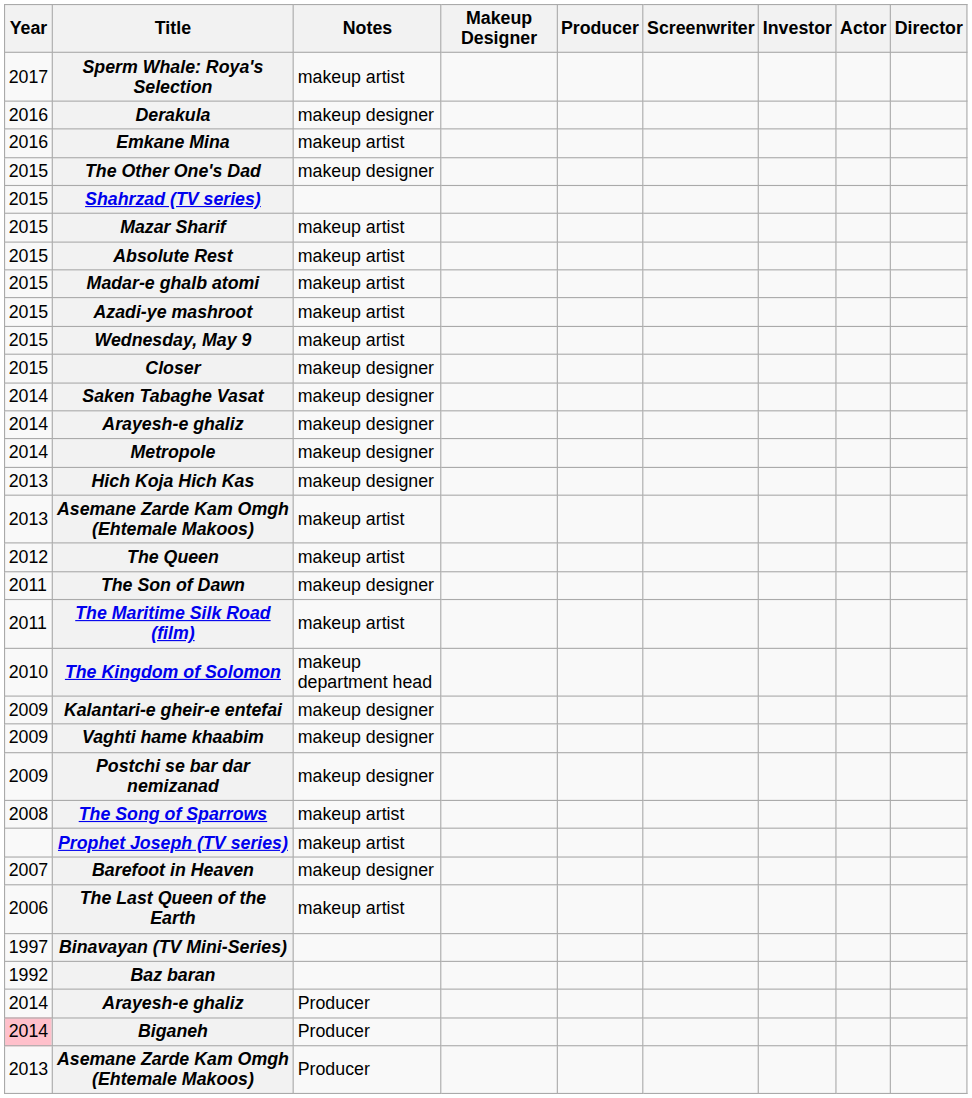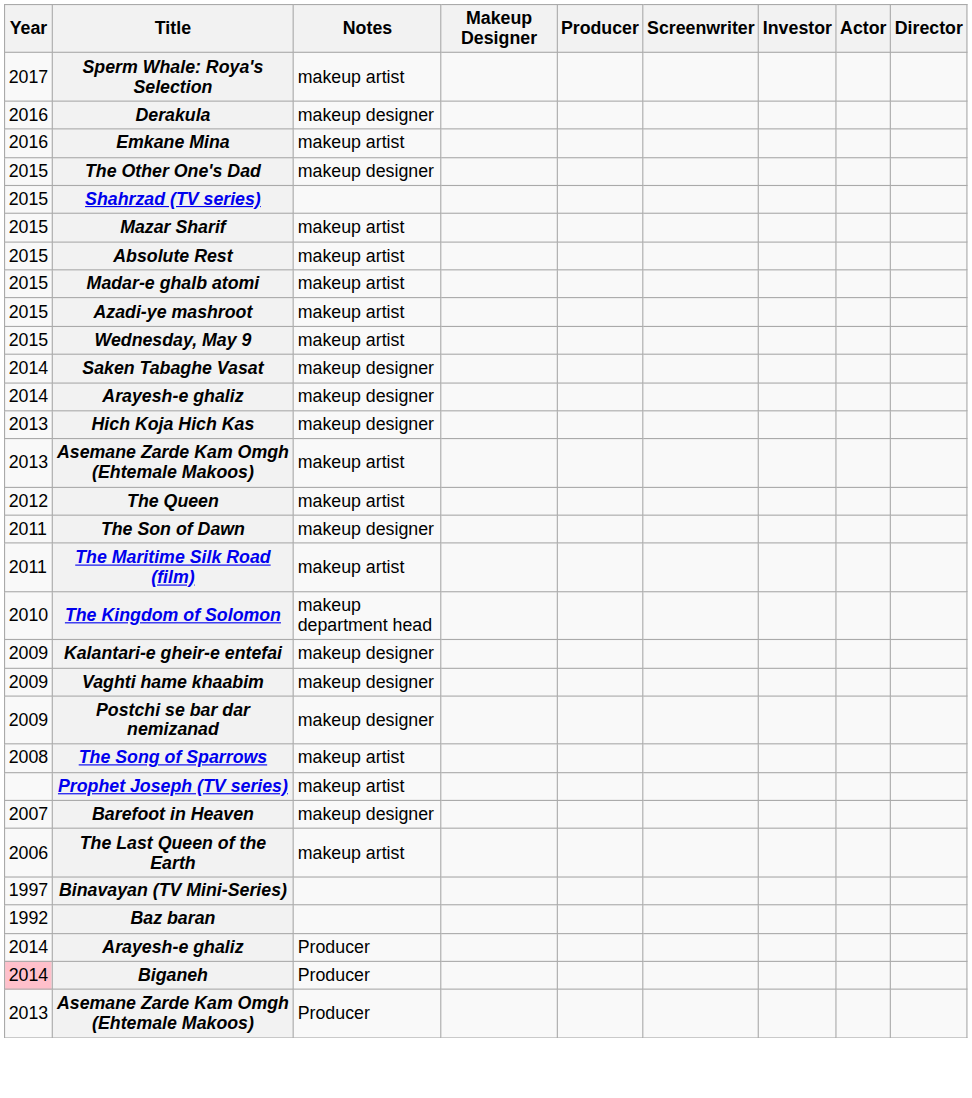 <table class="wikitable plainrowheaders sortable">
 <tr>
 <th scope="col">Year</th>
 <th scope="col">Title</th>
 <th scope="col">Notes</th>
 <th>Makeup Designer</th>
 <th>Producer</th>
 <th>Screenwriter</th>
 <th>Investor</th>
 <th>Actor</th>
 <th>Director</th>
 </tr>
 <tr>
 <td>2017</td>
 <th><em>Sperm Whale: Roya's Selection</em></th>
 <td>makeup artist</td>
 <td></td>
 <td></td>
 <td></td>
 <td></td>
 <td></td>
 <td></td>
 </tr>
 <tr>
 <td>2016</td>
 <th><em>Derakula</em></th>
 <td>makeup designer</td>
 <td></td>
 <td></td>
 <td></td>
 <td></td>
 <td></td>
 <td></td>
 </tr>
 <tr>
 <td>2016</td>
 <th><em>Emkane Mina</em></th>
 <td>makeup artist</td>
 <td></td>
 <td></td>
 <td></td>
 <td></td>
 <td></td>
 <td></td>
 </tr>
 <tr>
 <td>2015</td>
 <th><em>The Other One's Dad</em></th>
 <td>makeup designer</td>
 <td></td>
 <td></td>
 <td></td>
 <td></td>
 <td></td>
 <td></td>
 </tr>
 <tr>
 <td>2015</td>
 <th><em><a href='#'>Shahrzad (TV series)</a></em></th>
 <td></td>
 <td></td>
 <td></td>
 <td></td>
 <td></td>
 <td></td>
 <td></td>
 </tr>
 <tr>
 <td>2015</td>
 <th><em>Mazar Sharif</em></th>
 <td>makeup artist</td>
 <td></td>
 <td></td>
 <td></td>
 <td></td>
 <td></td>
 <td></td>
 </tr>
 <tr>
 <td>2015</td>
 <th><em>Absolute Rest</em></th>
 <td>makeup artist</td>
 <td></td>
 <td></td>
 <td></td>
 <td></td>
 <td></td>
 <td></td>
 </tr>
 <tr>
 <td>2015</td>
 <th><em>Madar-e ghalb atomi</em></th>
 <td>makeup artist</td>
 <td></td>
 <td></td>
 <td></td>
 <td></td>
 <td></td>
 <td></td>
 </tr>
 <tr>
 <td>2015</td>
 <th><em>Azadi-ye mashroot</em></th>
 <td>makeup artist</td>
 <td></td>
 <td></td>
 <td></td>
 <td></td>
 <td></td>
 <td></td>
 </tr>
 <tr>
 <td>2015</td>
 <th><em>Wednesday, May 9</em></th>
 <td>makeup artist</td>
 <td></td>
 <td></td>
 <td></td>
 <td></td>
 <td></td>
 <td></td>
 </tr>
 <tr>
-<td>2015</td>
-<th><em>Closer</em></th>
-<td>makeup designer</td>
-<td></td>
-<td></td>
-<td></td>
-<td></td>
-<td></td>
-<td></td>
-</tr>
-<tr>
 <td>2014</td>
 <th><em>Saken Tabaghe Vasat</em></th>
 <td>makeup designer</td>
 <td></td>
 <td></td>
 <td></td>
 <td></td>
 <td></td>
 <td></td>
 </tr>
 <tr>
 <td>2014</td>
 <th><em>Arayesh-e ghaliz</em></th>
-<td>makeup designer</td>
-<td></td>
-<td></td>
-<td></td>
-<td></td>
-<td></td>
-<td></td>
-</tr>
-<tr>
-<td>2014</td>
-<th><em>Metropole</em></th>
 <td>makeup designer</td>
 <td></td>
 <td></td>
 <td></td>
 <td></td>
 <td></td>
 <td></td>
 </tr>
 <tr>
 <td>2013</td>
 <th><em>Hich Koja Hich Kas</em></th>
 <td>makeup designer</td>
 <td></td>
 <td></td>
 <td></td>
 <td></td>
 <td></td>
 <td></td>
 </tr>
 <tr>
 <td>2013</td>
 <th><em>Asemane Zarde Kam Omgh (Ehtemale Makoos)</em></th>
 <td>makeup artist</td>
 <td></td>
 <td></td>
 <td></td>
 <td></td>
 <td></td>
 <td></td>
 </tr>
 <tr>
 <td>2012</td>
 <th><em>The Queen</em></th>
 <td>makeup artist</td>
 <td></td>
 <td></td>
 <td></td>
 <td></td>
 <td></td>
 <td></td>
 </tr>
 <tr>
 <td>2011</td>
 <th><em>The Son of Dawn</em></th>
 <td>makeup designer</td>
 <td></td>
 <td></td>
 <td></td>
 <td></td>
 <td></td>
 <td></td>
 </tr>
 <tr>
 <td>2011</td>
 <th><em><a href='#'>The Maritime Silk Road (film)</a></em></th>
 <td>makeup artist</td>
 <td></td>
 <td></td>
 <td></td>
 <td></td>
 <td></td>
 <td></td>
 </tr>
 <tr>
 <td>2010</td>
 <th><em><a href='#'>The Kingdom of Solomon</a></em></th>
 <td>makeup department head</td>
 <td></td>
 <td></td>
 <td></td>
 <td></td>
 <td></td>
 <td></td>
 </tr>
 <tr>
 <td>2009</td>
 <th><em>Kalantari-e gheir-e entefai</em></th>
 <td>makeup designer</td>
 <td></td>
 <td></td>
 <td></td>
 <td></td>
 <td></td>
 <td></td>
 </tr>
 <tr>
 <td>2009</td>
 <th><em>Vaghti hame khaabim</em></th>
 <td>makeup designer</td>
 <td></td>
 <td></td>
 <td></td>
 <td></td>
 <td></td>
 <td></td>
 </tr>
 <tr>
 <td>2009</td>
 <th><em>Postchi se bar dar nemizanad</em></th>
 <td>makeup designer</td>
 <td></td>
 <td></td>
 <td></td>
 <td></td>
 <td></td>
 <td></td>
 </tr>
 <tr>
 <td>2008</td>
 <th><em><a href='#'>The Song of Sparrows</a></em></th>
 <td>makeup artist</td>
 <td></td>
 <td></td>
 <td></td>
 <td></td>
 <td></td>
 <td></td>
 </tr>
 <tr>
 <td></td>
 <th><em><a href='#'>Prophet Joseph (TV series)</a></em></th>
 <td>makeup artist</td>
 <td></td>
 <td></td>
 <td></td>
 <td></td>
 <td></td>
 <td></td>
 </tr>
 <tr>
 <td>2007</td>
 <th><em>Barefoot in Heaven</em></th>
 <td>makeup designer</td>
 <td></td>
 <td></td>
 <td></td>
 <td></td>
 <td></td>
 <td></td>
 </tr>
 <tr>
 <td>2006</td>
 <th><em>The Last Queen of the Earth</em></th>
 <td>makeup artist</td>
 <td></td>
 <td></td>
 <td></td>
 <td></td>
 <td></td>
 <td></td>
 </tr>
 <tr>
 <td>1997</td>
 <th><em>Binavayan (TV Mini-Series)</em></th>
 <td></td>
 <td></td>
 <td></td>
 <td></td>
 <td></td>
 <td></td>
 <td></td>
 </tr>
 <tr>
 <td>1992</td>
 <th><em>Baz baran</em></th>
 <td></td>
 <td></td>
 <td></td>
 <td></td>
 <td></td>
 <td></td>
 <td></td>
 </tr>
 <tr>
 <td>2014</td>
 <th><em>Arayesh-e ghaliz</em></th>
 <td>Producer</td>
 <td></td>
 <td></td>
 <td></td>
 <td></td>
 <td></td>
 <td></td>
 </tr>
 <tr>
 <td style="background: pink;">2014</td>
 <th><em>Biganeh</em></th>
 <td>Producer</td>
 <td></td>
 <td></td>
 <td></td>
 <td></td>
 <td></td>
 <td></td>
 </tr>
 <tr>
 <td>2013</td>
 <th><em>Asemane Zarde Kam Omgh (Ehtemale Makoos)</em></th>
 <td>Producer</td>
 <td></td>
 <td></td>
 <td></td>
 <td></td>
 <td></td>
 <td></td>
 </tr>
 </table>
